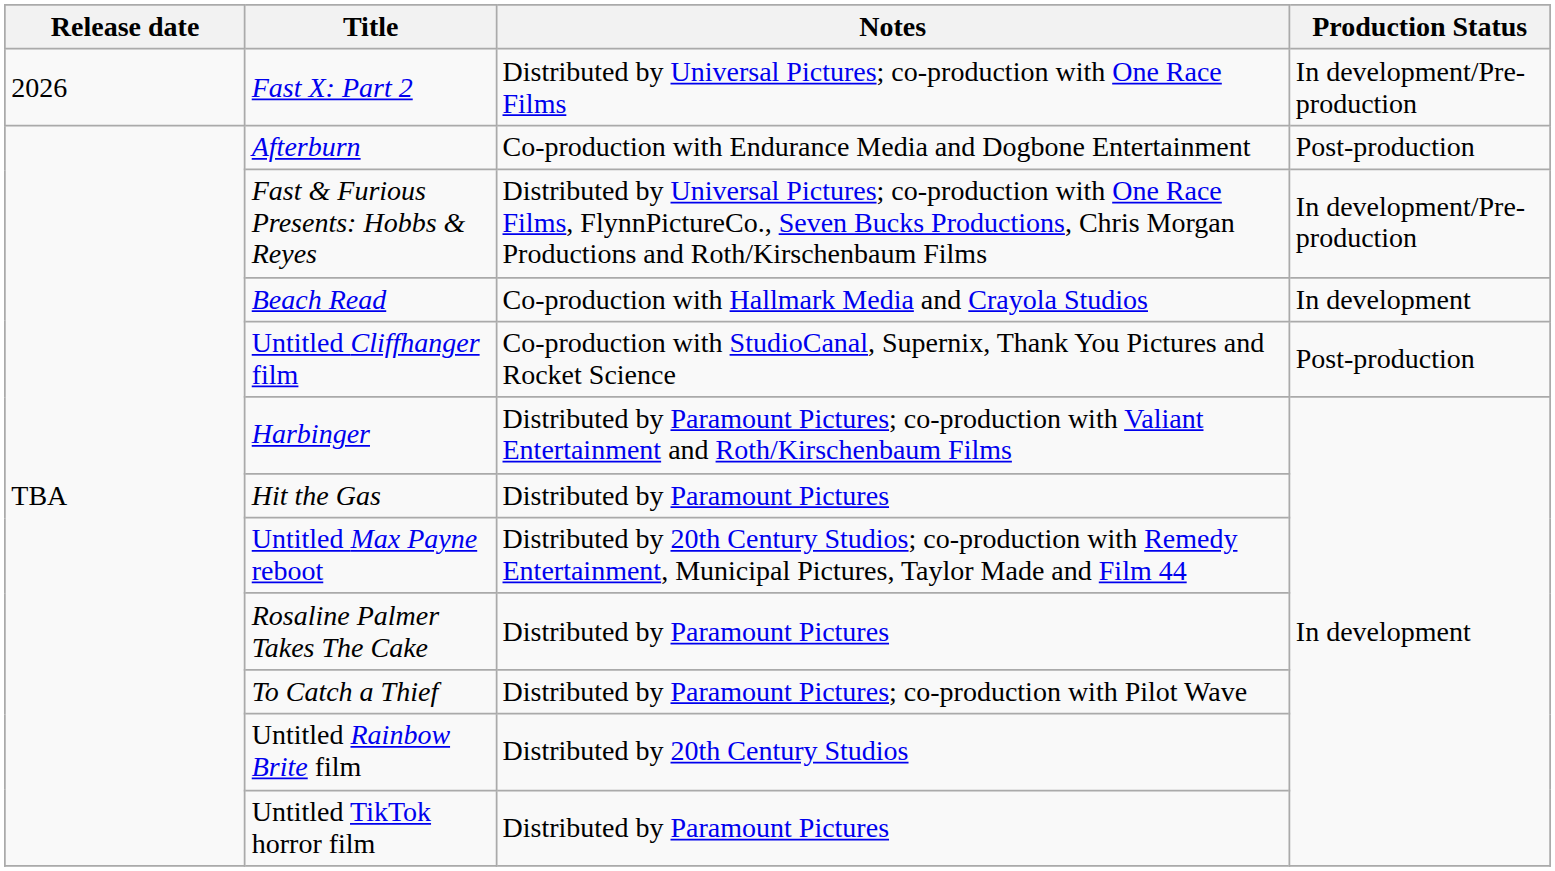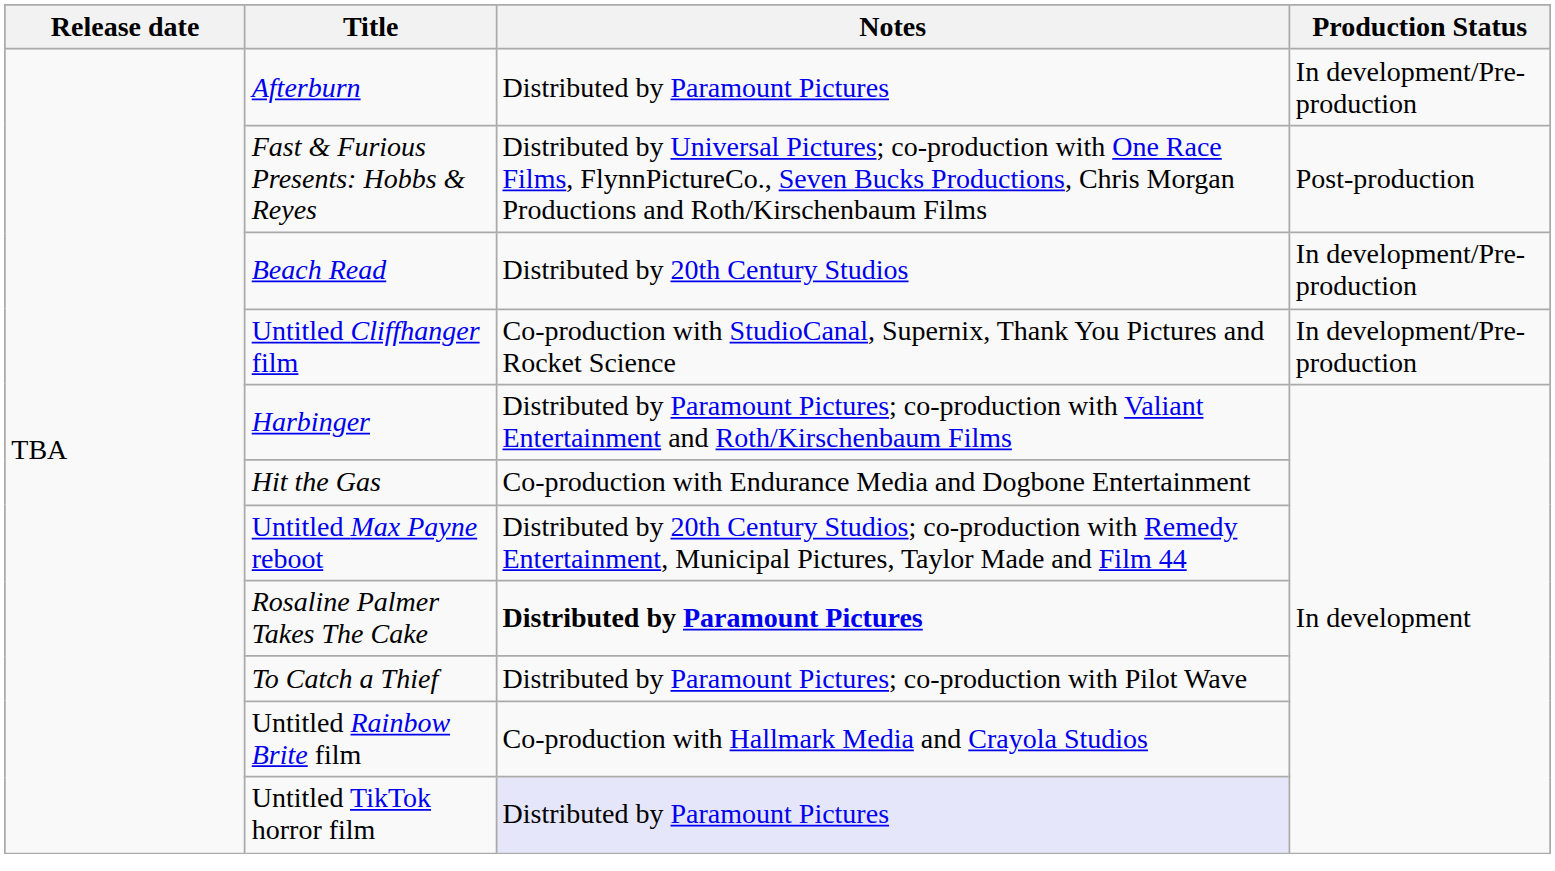 <table class="wikitable sortable" style="width:100%;">
 <tr>
 <th scope="col" style="width:130px;">Release date</th>
 <th>Title</th>
 <th>Notes</th>
 <th>Production Status</th>
 </tr>
 <tr>
-<td>2026</td>
-<td><em><a href='#'>Fast X: Part 2</a></em></td>
-<td>Distributed by <a href='#'>Universal Pictures</a>; co-production with <a href='#'>One Race Films</a></td>
-<td>In development/Pre-production</td>
-</tr>
-<tr>
 <td rowspan="11">TBA</td>
 <td><em><a href='#'>Afterburn</a></em></td>
-<td>Co-production with Endurance Media and Dogbone Entertainment</td>
-<td>Post-production</td>
+<td>Distributed by <a href='#'>Paramount Pictures</a></td>
+<td>In development/Pre-production</td>
 </tr>
 <tr>
 <td><em>Fast & Furious Presents: Hobbs & Reyes</em></td>
 <td>Distributed by <a href='#'>Universal Pictures</a>; co-production with <a href='#'>One Race Films</a>, FlynnPictureCo., <a href='#'>Seven Bucks Productions</a>, Chris Morgan Productions and Roth/Kirschenbaum Films</td>
-<td>In development/Pre-production</td>
+<td>Post-production</td>
 </tr>
 <tr>
 <td><em><a href='#'>Beach Read</a></em></td>
-<td>Co-production with <a href='#'>Hallmark Media</a> and <a href='#'>Crayola Studios</a></td>
-<td>In development</td>
+<td>Distributed by <a href='#'>20th Century Studios</a></td>
+<td>In development/Pre-production</td>
 </tr>
 <tr>
 <td><a href='#'>Untitled <em>Cliffhanger</em> film</a></td>
 <td>Co-production with <a href='#'>StudioCanal</a>, Supernix, Thank You Pictures and Rocket Science</td>
-<td>Post-production</td>
+<td>In development/Pre-production</td>
 </tr>
 <tr>
 <td><em><a href='#'>Harbinger</a></em></td>
 <td>Distributed by <a href='#'>Paramount Pictures</a>; co-production with <a href='#'>Valiant Entertainment</a> and <a href='#'>Roth/Kirschenbaum Films</a></td>
 <td rowspan="7">In development</td>
 </tr>
 <tr>
 <td><em>Hit the Gas</em></td>
-<td>Distributed by <a href='#'>Paramount Pictures</a></td>
+<td>Co-production with Endurance Media and Dogbone Entertainment</td>
 </tr>
 <tr>
 <td><a href='#'>Untitled <em>Max Payne</em> reboot</a></td>
 <td>Distributed by <a href='#'>20th Century Studios</a>; co-production with <a href='#'>Remedy Entertainment</a>, Municipal Pictures, Taylor Made and <a href='#'>Film 44</a></td>
 </tr>
 <tr>
 <td><em>Rosaline Palmer Takes The Cake</em></td>
-<td>Distributed by <a href='#'>Paramount Pictures</a></td>
+<td><strong>Distributed by <a href='#'>Paramount Pictures</a></strong></td>
 </tr>
 <tr>
 <td><em>To Catch a Thief</em></td>
 <td>Distributed by <a href='#'>Paramount Pictures</a>; co-production with Pilot Wave</td>
 </tr>
 <tr>
 <td>Untitled <em><a href='#'>Rainbow Brite</a></em> film</td>
-<td>Distributed by <a href='#'>20th Century Studios</a></td>
+<td>Co-production with <a href='#'>Hallmark Media</a> and <a href='#'>Crayola Studios</a></td>
 </tr>
 <tr>
 <td>Untitled <a href='#'>TikTok</a> horror film</td>
-<td>Distributed by <a href='#'>Paramount Pictures</a></td>
+<td style="background: lavender;">Distributed by <a href='#'>Paramount Pictures</a></td>
 </tr>
 </table>
